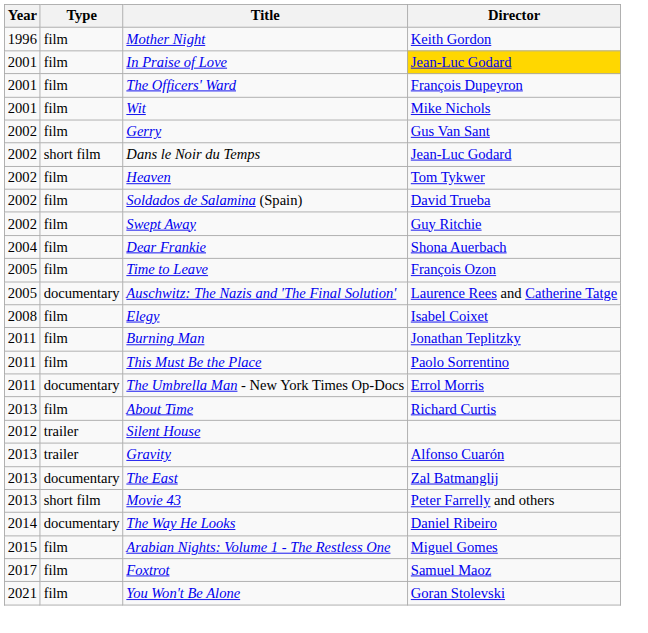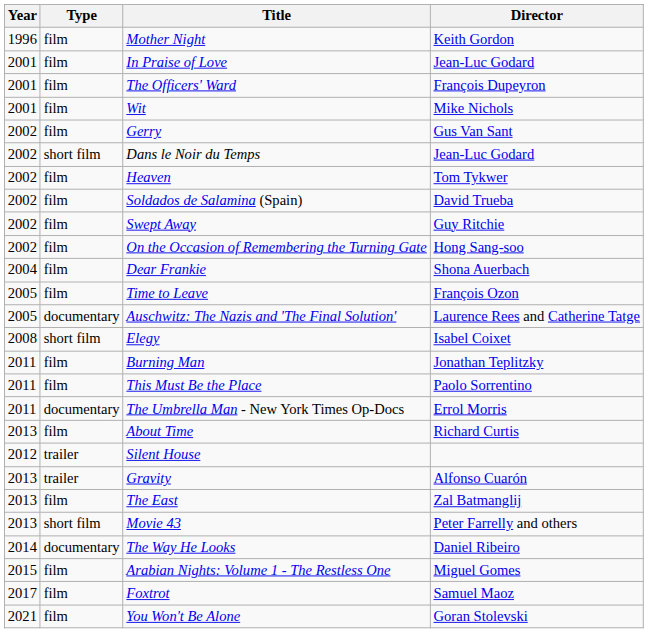 <table class="wikitable sortable">
 <tr>
 <th>Year</th>
 <th>Type</th>
 <th>Title</th>
 <th>Director</th>
 </tr>
 <tr>
 <td>1996</td>
 <td>film</td>
 <td><em><a href='#'>Mother Night</a></em></td>
 <td><a href='#'>Keith Gordon</a></td>
 </tr>
 <tr>
 <td>2001</td>
 <td>film</td>
 <td><em><a href='#'>In Praise of Love</a></em></td>
-<td style="background: gold;"><a href='#'>Jean-Luc Godard</a></td>
+<td><a href='#'>Jean-Luc Godard</a></td>
 </tr>
 <tr>
 <td>2001</td>
 <td>film</td>
 <td><em><a href='#'>The Officers' Ward</a></em></td>
 <td><a href='#'>François Dupeyron</a></td>
 </tr>
 <tr>
 <td>2001</td>
 <td>film</td>
 <td><em><a href='#'>Wit</a></em></td>
 <td><a href='#'>Mike Nichols</a></td>
 </tr>
 <tr>
 <td>2002</td>
 <td>film</td>
 <td><em><a href='#'>Gerry</a></em></td>
 <td><a href='#'>Gus Van Sant</a></td>
 </tr>
 <tr>
 <td>2002</td>
 <td>short film</td>
 <td><em>Dans le Noir du Temps</em></td>
 <td><a href='#'>Jean-Luc Godard</a></td>
 </tr>
 <tr>
 <td>2002</td>
 <td>film</td>
 <td><em><a href='#'>Heaven</a></em></td>
 <td><a href='#'>Tom Tykwer</a></td>
 </tr>
 <tr>
 <td>2002</td>
 <td>film</td>
 <td><em><a href='#'>Soldados de Salamina</a></em> (Spain)</td>
 <td><a href='#'>David Trueba</a></td>
 </tr>
 <tr>
 <td>2002</td>
 <td>film</td>
 <td><em><a href='#'>Swept Away</a></em></td>
 <td><a href='#'>Guy Ritchie</a></td>
 </tr>
 <tr>
+<td>2002</td>
+<td>film</td>
+<td><em><a href='#'>On the Occasion of Remembering the Turning Gate</a></em></td>
+<td><a href='#'>Hong Sang-soo</a></td>
+</tr>
+<tr>
 <td>2004</td>
 <td>film</td>
 <td><em><a href='#'>Dear Frankie</a></em></td>
 <td><a href='#'>Shona Auerbach</a></td>
 </tr>
 <tr>
 <td>2005</td>
 <td>film</td>
 <td><em><a href='#'>Time to Leave</a></em></td>
 <td><a href='#'>François Ozon</a></td>
 </tr>
 <tr>
 <td>2005</td>
 <td>documentary</td>
 <td><em><a href='#'>Auschwitz: The Nazis and 'The Final Solution'</a></em></td>
 <td><a href='#'>Laurence Rees</a> and <a href='#'>Catherine Tatge</a></td>
 </tr>
 <tr>
 <td>2008</td>
-<td>film</td>
+<td>short film</td>
 <td><em><a href='#'>Elegy</a></em></td>
 <td><a href='#'>Isabel Coixet</a></td>
 </tr>
 <tr>
 <td>2011</td>
 <td>film</td>
 <td><em><a href='#'>Burning Man</a></em></td>
 <td><a href='#'>Jonathan Teplitzky</a></td>
 </tr>
 <tr>
 <td>2011</td>
 <td>film</td>
 <td><em><a href='#'>This Must Be the Place</a></em></td>
 <td><a href='#'>Paolo Sorrentino</a></td>
 </tr>
 <tr>
 <td>2011</td>
 <td>documentary</td>
 <td><em><a href='#'>The Umbrella Man</a></em> - New York Times Op-Docs</td>
 <td><a href='#'>Errol Morris</a></td>
 </tr>
 <tr>
 <td>2013</td>
 <td>film</td>
 <td><em><a href='#'>About Time</a></em></td>
 <td><a href='#'>Richard Curtis</a></td>
 </tr>
 <tr>
 <td>2012</td>
 <td>trailer</td>
 <td><em><a href='#'>Silent House</a></em></td>
 <td></td>
 </tr>
 <tr>
 <td>2013</td>
 <td>trailer</td>
 <td><em><a href='#'>Gravity</a></em></td>
 <td><a href='#'>Alfonso Cuarón</a></td>
 </tr>
 <tr>
 <td>2013</td>
-<td>documentary</td>
+<td>film</td>
 <td><em><a href='#'>The East</a></em></td>
 <td><a href='#'>Zal Batmanglij</a></td>
 </tr>
 <tr>
 <td>2013</td>
 <td>short film</td>
 <td><em><a href='#'>Movie 43</a></em></td>
 <td><a href='#'>Peter Farrelly</a> and others</td>
 </tr>
 <tr>
 <td>2014</td>
 <td>documentary</td>
 <td><em><a href='#'>The Way He Looks</a></em></td>
 <td><a href='#'>Daniel Ribeiro</a></td>
 </tr>
 <tr>
 <td>2015</td>
 <td>film</td>
 <td><em><a href='#'>Arabian Nights: Volume 1 - The Restless One</a></em></td>
 <td><a href='#'>Miguel Gomes</a></td>
 </tr>
 <tr>
 <td>2017</td>
 <td>film</td>
 <td><em><a href='#'>Foxtrot</a></em></td>
 <td><a href='#'>Samuel Maoz</a></td>
 </tr>
 <tr>
 <td>2021</td>
 <td>film</td>
 <td><em><a href='#'>You Won't Be Alone</a></em></td>
 <td><a href='#'>Goran Stolevski</a></td>
 </tr>
 </table>
